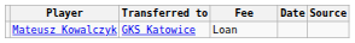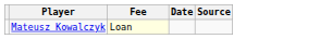 <table class="wikitable plainrowheaders sortable">
 <tr>
 <th></th>
 <th scope="col">Player</th>
-<th>Transferred to</th>
 <th style="width: 80px;">Fee</th>
 <th scope="col">Date</th>
 <th scope="col">Source</th>
 </tr>
 <tr>
 <td align="center"></td>
 <td> <a href='#'>Mateusz Kowalczyk</a></td>
-<td> <a href='#'>GKS Katowice</a></td>
-<td>Loan</td>
+<td style="background: lightyellow;">Loan</td>
 <td></td>
 <td></td>
 </tr>
 </table>
